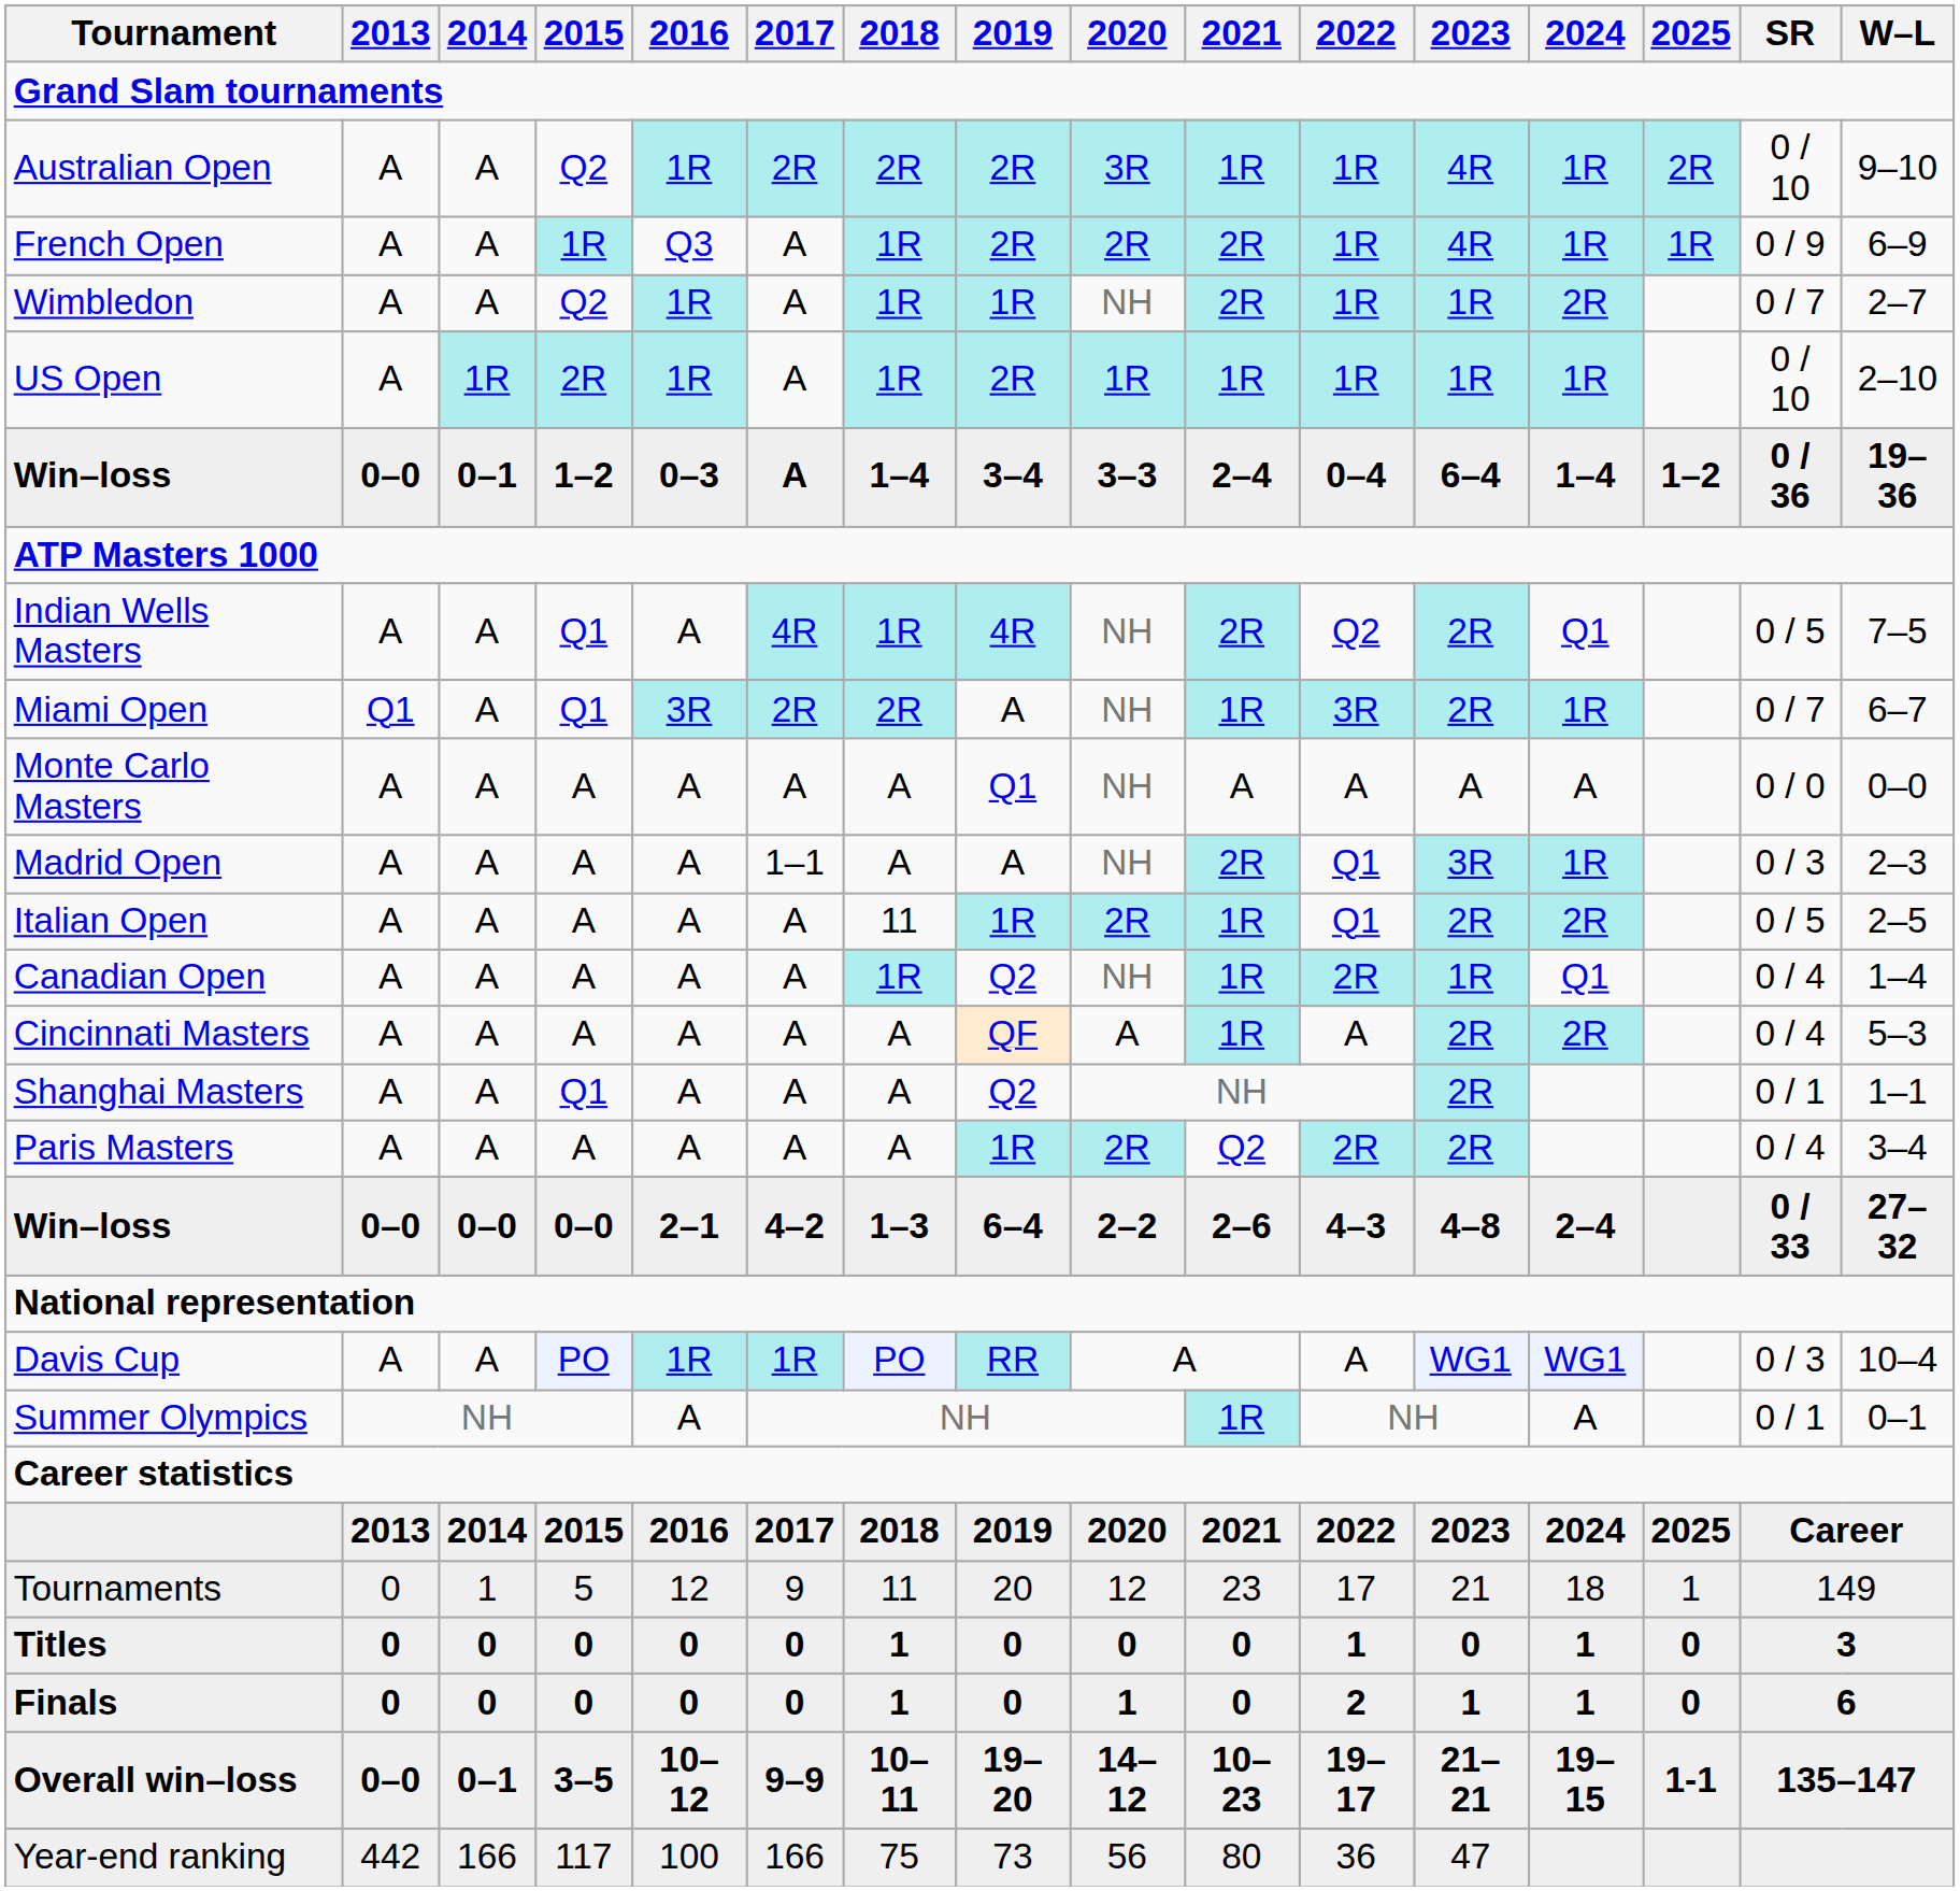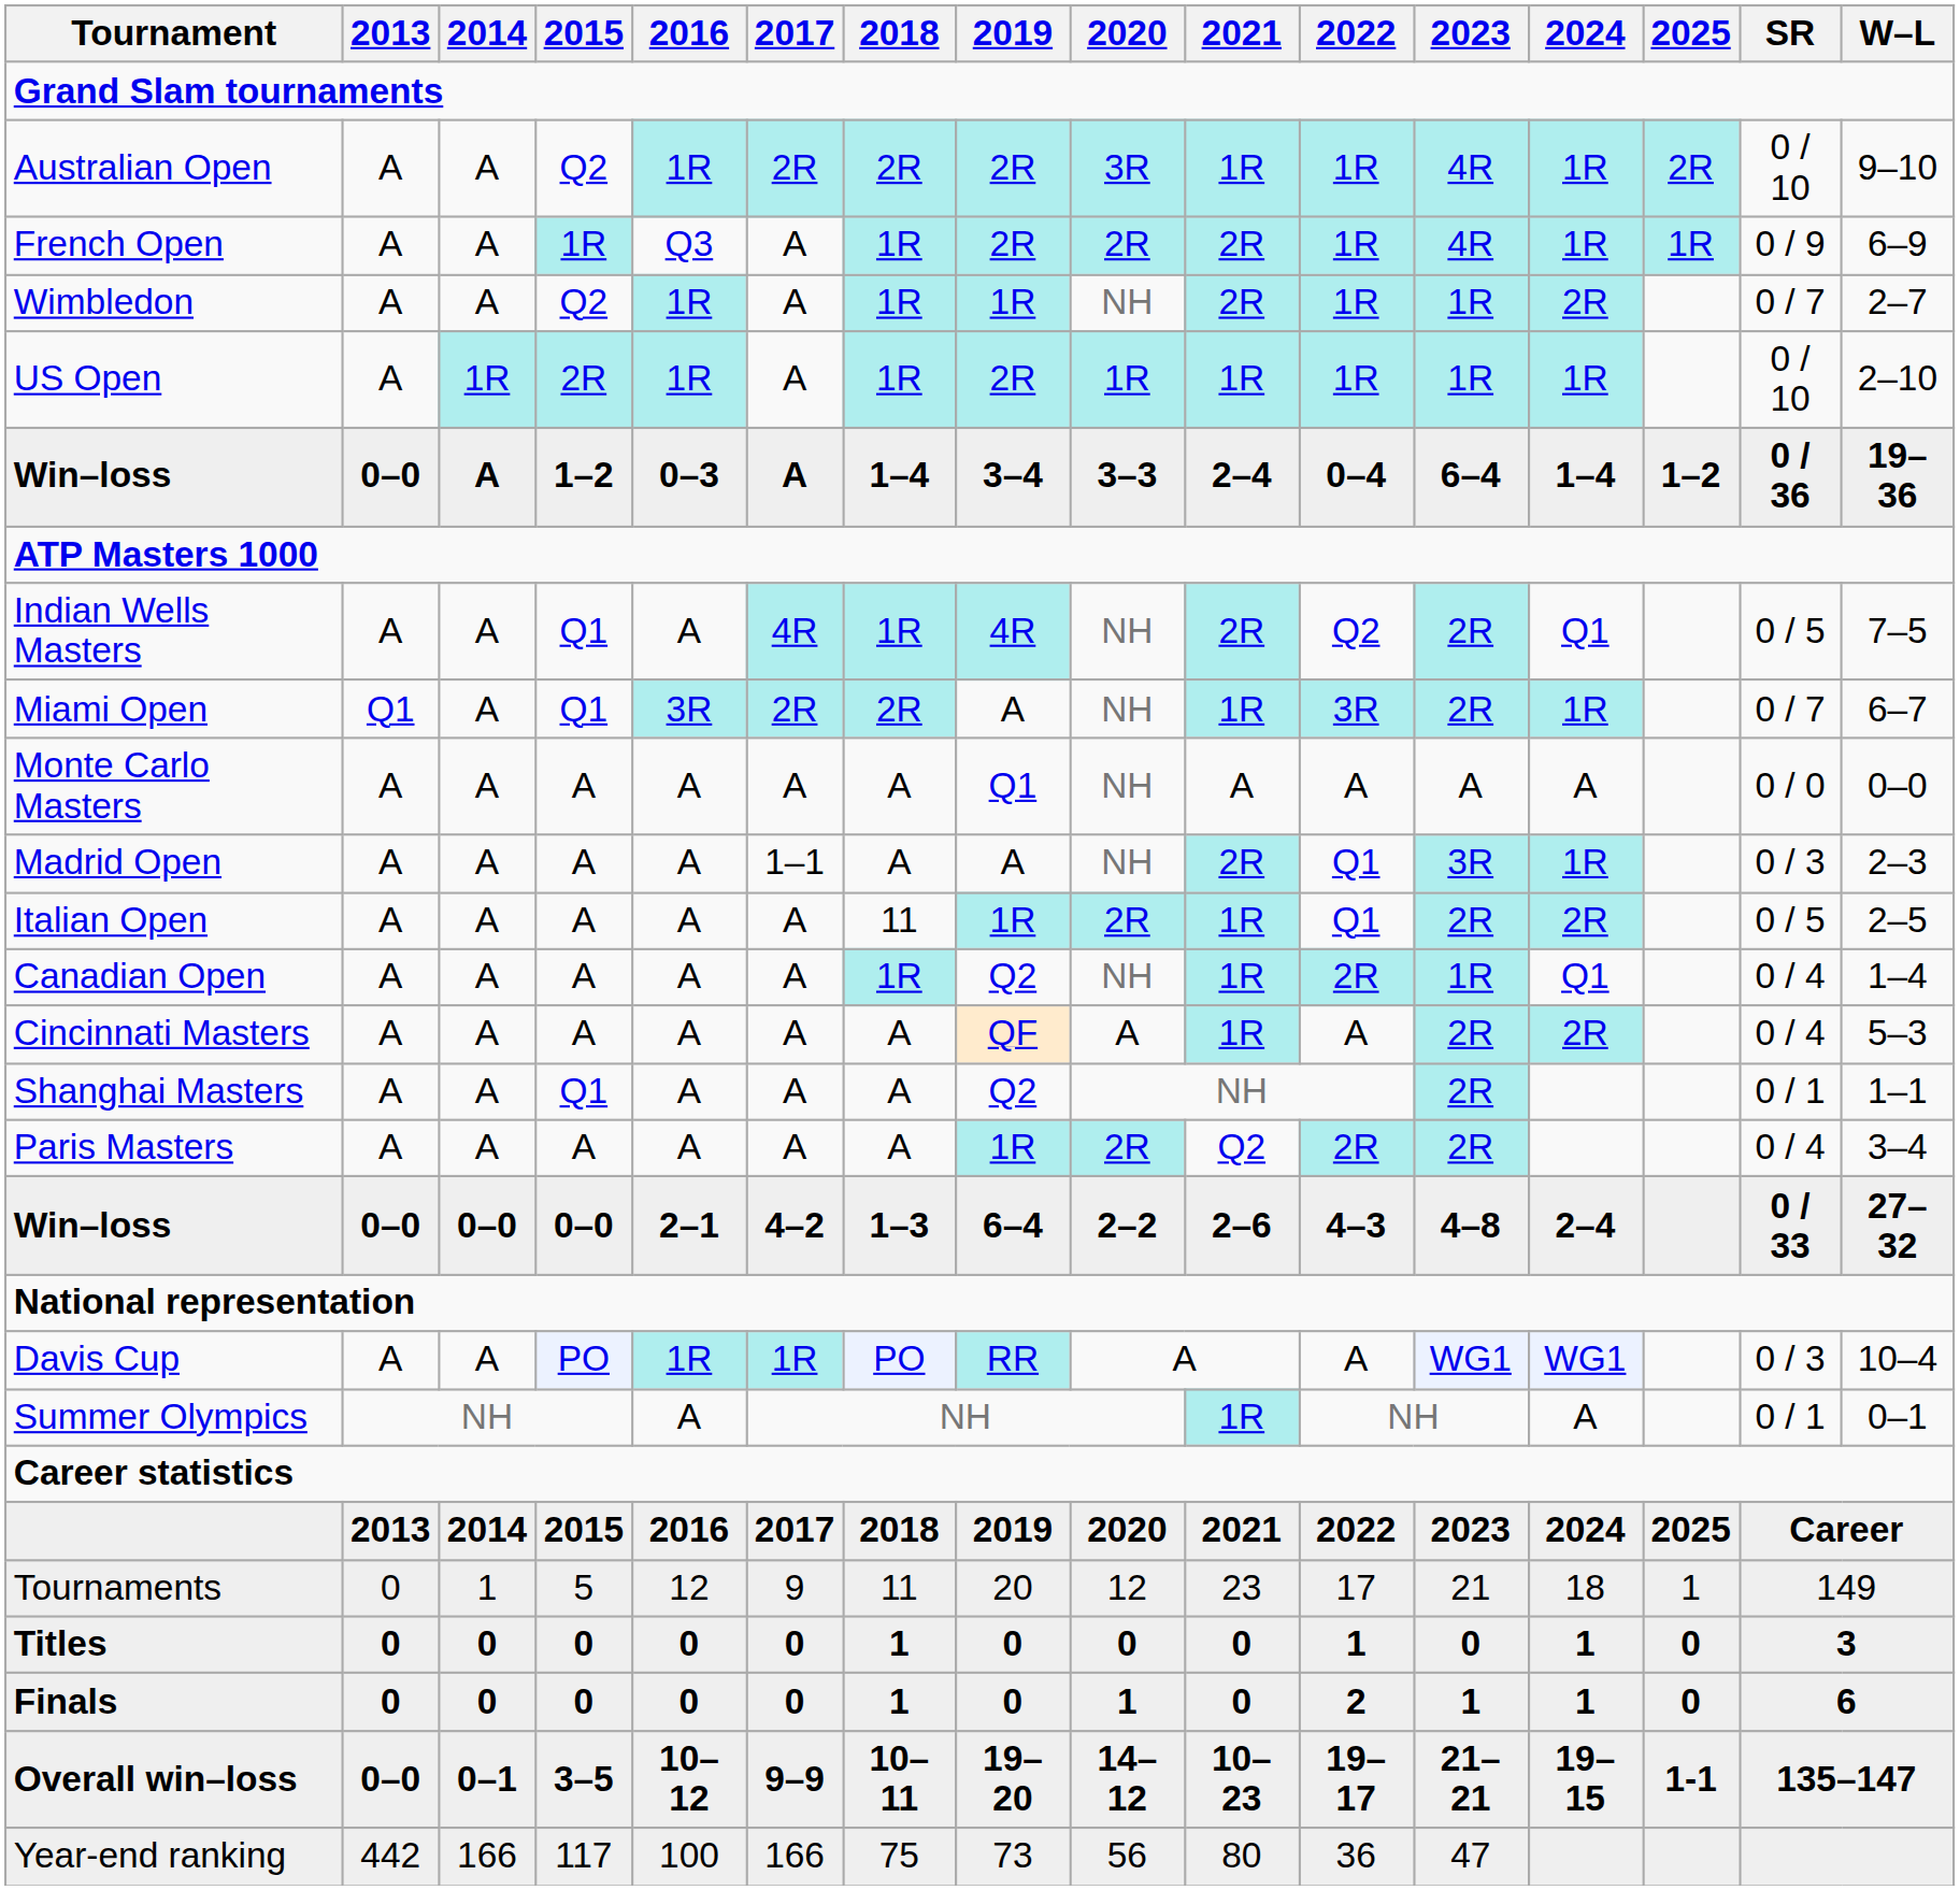 <table class="wikitable" style="text-align:center">
 <tr>
 <th>Tournament</th>
 <th><a href='#'>2013</a></th>
 <th><a href='#'>2014</a></th>
 <th><a href='#'>2015</a></th>
 <th><a href='#'>2016</a></th>
 <th><a href='#'>2017</a></th>
 <th><a href='#'>2018</a></th>
 <th><a href='#'>2019</a></th>
 <th><a href='#'>2020</a></th>
 <th><a href='#'>2021</a></th>
 <th><a href='#'>2022</a></th>
 <th><a href='#'>2023</a></th>
 <th><a href='#'>2024</a></th>
 <th><a href='#'>2025</a></th>
 <th>SR</th>
 <th>W–L</th>
 </tr>
 <tr>
 <td colspan="16" style="text-align:left"><strong><a href='#'>Grand Slam tournaments</a></strong></td>
 </tr>
 <tr>
 <td align=left><a href='#'>Australian Open</a></td>
 <td>A</td>
 <td>A</td>
 <td><a href='#'>Q2</a></td>
 <td style=background:#afeeee><a href='#'>1R</a></td>
 <td style=background:#afeeee><a href='#'>2R</a></td>
 <td style=background:#afeeee><a href='#'>2R</a></td>
 <td style=background:#afeeee><a href='#'>2R</a></td>
 <td style=background:#afeeee><a href='#'>3R</a></td>
 <td style=background:#afeeee><a href='#'>1R</a></td>
 <td style=background:#afeeee><a href='#'>1R</a></td>
 <td style=background:#afeeee><a href='#'>4R</a></td>
 <td style=background:#afeeee><a href='#'>1R</a></td>
 <td style=background:#afeeee><a href='#'>2R</a></td>
 <td>0 / 10</td>
 <td>9–10</td>
 </tr>
 <tr>
 <td align=left><a href='#'>French Open</a></td>
 <td>A</td>
 <td>A</td>
 <td style=background:#afeeee><a href='#'>1R</a></td>
 <td><a href='#'>Q3</a></td>
 <td>A</td>
 <td style=background:#afeeee><a href='#'>1R</a></td>
 <td style=background:#afeeee><a href='#'>2R</a></td>
 <td style=background:#afeeee><a href='#'>2R</a></td>
 <td style=background:#afeeee><a href='#'>2R</a></td>
 <td style=background:#afeeee><a href='#'>1R</a></td>
 <td style=background:#afeeee><a href='#'>4R</a></td>
 <td style=background:#afeeee><a href='#'>1R</a></td>
 <td style=background:#afeeee><a href='#'>1R</a></td>
 <td>0 / 9</td>
 <td>6–9</td>
 </tr>
 <tr>
 <td align=left><a href='#'>Wimbledon</a></td>
 <td>A</td>
 <td>A</td>
 <td><a href='#'>Q2</a></td>
 <td style=background:#afeeee><a href='#'>1R</a></td>
 <td>A</td>
 <td style=background:#afeeee><a href='#'>1R</a></td>
 <td style=background:#afeeee><a href='#'>1R</a></td>
 <td style=color:#767676>NH</td>
 <td style=background:#afeeee><a href='#'>2R</a></td>
 <td style=background:#afeeee><a href='#'>1R</a></td>
 <td style=background:#afeeee><a href='#'>1R</a></td>
 <td style=background:#afeeee><a href='#'>2R</a></td>
 <td></td>
 <td>0 / 7</td>
 <td>2–7</td>
 </tr>
 <tr>
 <td align=left><a href='#'>US Open</a></td>
 <td>A</td>
 <td style=background:#afeeee><a href='#'>1R</a></td>
 <td style=background:#afeeee><a href='#'>2R</a></td>
 <td style=background:#afeeee><a href='#'>1R</a></td>
 <td>A</td>
 <td style=background:#afeeee><a href='#'>1R</a></td>
 <td style=background:#afeeee><a href='#'>2R</a></td>
 <td style=background:#afeeee><a href='#'>1R</a></td>
 <td style=background:#afeeee><a href='#'>1R</a></td>
 <td style=background:#afeeee><a href='#'>1R</a></td>
 <td style=background:#afeeee><a href='#'>1R</a></td>
 <td style=background:#afeeee><a href='#'>1R</a></td>
 <td></td>
 <td>0 / 10</td>
 <td>2–10</td>
 </tr>
 <tr style="font-weight:bold;background:#EFEFEF;">
 <td style=text-align:left>Win–loss</td>
 <td>0–0</td>
-<td>0–1</td>
+<td>A</td>
 <td>1–2</td>
 <td>0–3</td>
 <td>A</td>
 <td>1–4</td>
 <td>3–4</td>
 <td>3–3</td>
 <td>2–4</td>
 <td>0–4</td>
 <td>6–4</td>
 <td>1–4</td>
 <td>1–2</td>
 <td>0 / 36</td>
 <td>19–36</td>
 </tr>
 <tr>
 <td colspan="16" style="text-align:left"><strong><a href='#'>ATP Masters 1000</a></strong></td>
 </tr>
 <tr>
 <td style=text-align:left><a href='#'>Indian Wells Masters</a></td>
 <td>A</td>
 <td>A</td>
 <td><a href='#'>Q1</a></td>
 <td>A</td>
 <td style=background:#afeeee><a href='#'>4R</a></td>
 <td style=background:#afeeee><a href='#'>1R</a></td>
 <td style=background:#afeeee><a href='#'>4R</a></td>
 <td style=color:#767676>NH</td>
 <td style=background:#afeeee><a href='#'>2R</a></td>
 <td><a href='#'>Q2</a></td>
 <td style=background:#afeeee><a href='#'>2R</a></td>
 <td><a href='#'>Q1</a></td>
 <td></td>
 <td>0 / 5</td>
 <td>7–5</td>
 </tr>
 <tr>
 <td style=text-align:left><a href='#'>Miami Open</a></td>
 <td><a href='#'>Q1</a></td>
 <td>A</td>
 <td><a href='#'>Q1</a></td>
 <td style=background:#afeeee><a href='#'>3R</a></td>
 <td style=background:#afeeee><a href='#'>2R</a></td>
 <td style=background:#afeeee><a href='#'>2R</a></td>
 <td>A</td>
 <td style=color:#767676>NH</td>
 <td style=background:#afeeee><a href='#'>1R</a></td>
 <td style=background:#afeeee><a href='#'>3R</a></td>
 <td style=background:#afeeee><a href='#'>2R</a></td>
 <td style=background:#afeeee><a href='#'>1R</a></td>
 <td></td>
 <td>0 / 7</td>
 <td>6–7</td>
 </tr>
 <tr>
 <td style=text-align:left><a href='#'>Monte Carlo Masters</a></td>
 <td>A</td>
 <td>A</td>
 <td>A</td>
 <td>A</td>
 <td>A</td>
 <td>A</td>
 <td><a href='#'>Q1</a></td>
 <td style=color:#767676>NH</td>
 <td>A</td>
 <td>A</td>
 <td>A</td>
 <td>A</td>
 <td></td>
 <td>0 / 0</td>
 <td>0–0</td>
 </tr>
 <tr>
 <td style=text-align:left><a href='#'>Madrid Open</a></td>
 <td>A</td>
 <td>A</td>
 <td>A</td>
 <td>A</td>
 <td>1–1</td>
 <td>A</td>
 <td>A</td>
 <td style=color:#767676>NH</td>
 <td style=background:#afeeee><a href='#'>2R</a></td>
 <td><a href='#'>Q1</a></td>
 <td style=background:#afeeee><a href='#'>3R</a></td>
 <td style=background:#afeeee><a href='#'>1R</a></td>
 <td></td>
 <td>0 / 3</td>
 <td>2–3</td>
 </tr>
 <tr>
 <td style=text-align:left><a href='#'>Italian Open</a></td>
 <td>A</td>
 <td>A</td>
 <td>A</td>
 <td>A</td>
 <td>A</td>
 <td>11</td>
 <td style=background:#afeeee><a href='#'>1R</a></td>
 <td style=background:#afeeee><a href='#'>2R</a></td>
 <td style=background:#afeeee><a href='#'>1R</a></td>
 <td><a href='#'>Q1</a></td>
 <td style=background:#afeeee><a href='#'>2R</a></td>
 <td style=background:#afeeee><a href='#'>2R</a></td>
 <td></td>
 <td>0 / 5</td>
 <td>2–5</td>
 </tr>
 <tr>
 <td style=text-align:left><a href='#'>Canadian Open</a></td>
 <td>A</td>
 <td>A</td>
 <td>A</td>
 <td>A</td>
 <td>A</td>
 <td style=background:#afeeee><a href='#'>1R</a></td>
 <td><a href='#'>Q2</a></td>
 <td style=color:#767676>NH</td>
 <td style=background:#afeeee><a href='#'>1R</a></td>
 <td style=background:#afeeee><a href='#'>2R</a></td>
 <td style=background:#afeeee><a href='#'>1R</a></td>
 <td><a href='#'>Q1</a></td>
 <td></td>
 <td>0 / 4</td>
 <td>1–4</td>
 </tr>
 <tr>
 <td style=text-align:left><a href='#'>Cincinnati Masters</a></td>
 <td>A</td>
 <td>A</td>
 <td>A</td>
 <td>A</td>
 <td>A</td>
 <td>A</td>
 <td style=background:#ffebcd><a href='#'>QF</a></td>
 <td>A</td>
 <td style=background:#afeeee><a href='#'>1R</a></td>
 <td>A</td>
 <td style=background:#afeeee><a href='#'>2R</a></td>
 <td style=background:#afeeee><a href='#'>2R</a></td>
 <td></td>
 <td>0 / 4</td>
 <td>5–3</td>
 </tr>
 <tr>
 <td style=text-align:left><a href='#'>Shanghai Masters</a></td>
 <td>A</td>
 <td>A</td>
 <td><a href='#'>Q1</a></td>
 <td>A</td>
 <td>A</td>
 <td>A</td>
 <td><a href='#'>Q2</a></td>
 <td colspan=3 style=color:#767676>NH</td>
 <td style=background:#afeeee><a href='#'>2R</a></td>
 <td></td>
 <td></td>
 <td>0 / 1</td>
 <td>1–1</td>
 </tr>
 <tr>
 <td style=text-align:left><a href='#'>Paris Masters</a></td>
 <td>A</td>
 <td>A</td>
 <td>A</td>
 <td>A</td>
 <td>A</td>
 <td>A</td>
 <td style=background:#afeeee><a href='#'>1R</a></td>
 <td style=background:#afeeee><a href='#'>2R</a></td>
 <td><a href='#'>Q2</a></td>
 <td style=background:#afeeee><a href='#'>2R</a></td>
 <td style=background:#afeeee><a href='#'>2R</a></td>
 <td></td>
 <td></td>
 <td>0 / 4</td>
 <td>3–4</td>
 </tr>
 <tr style="font-weight:bold;background:#EFEFEF;">
 <td style=text-align:left>Win–loss</td>
 <td>0–0</td>
 <td>0–0</td>
 <td>0–0</td>
 <td>2–1</td>
 <td>4–2</td>
 <td>1–3</td>
 <td>6–4</td>
 <td>2–2</td>
 <td>2–6</td>
 <td>4–3</td>
 <td>4–8</td>
 <td>2–4</td>
 <td></td>
 <td>0 / 33</td>
 <td>27–32</td>
 </tr>
 <tr>
 <td colspan="16" style="text-align:left"><strong>National representation</strong></td>
 </tr>
 <tr>
 <td align=left><a href='#'>Davis Cup</a></td>
 <td>A</td>
 <td>A</td>
 <td style=background:#ecf2ff><a href='#'>PO</a></td>
 <td style=background:#afeeee><a href='#'>1R</a></td>
 <td style=background:#afeeee><a href='#'>1R</a></td>
 <td style=background:#ecf2ff><a href='#'>PO</a></td>
 <td style=background:#afeeee><a href='#'>RR</a></td>
 <td colspan=2>A</td>
 <td>A</td>
 <td style=background:#ecf2ff><a href='#'>WG1</a></td>
 <td style=background:#ecf2ff><a href='#'>WG1</a></td>
 <td></td>
 <td>0 / 3</td>
 <td>10–4</td>
 </tr>
 <tr>
 <td align=left><a href='#'>Summer Olympics</a></td>
 <td colspan=3 style=color:#767676>NH</td>
 <td>A</td>
 <td colspan=4 style=color:#767676>NH</td>
 <td style=background:#afeeee><a href='#'>1R</a></td>
 <td colspan=2 style=color:#767676>NH</td>
 <td>A</td>
 <td></td>
 <td>0 / 1</td>
 <td>0–1</td>
 </tr>
 <tr>
 <td colspan="16" style="text-align:left"><strong>Career statistics</strong></td>
 </tr>
 <tr style="font-weight:bold;background:#EFEFEF;">
 <td></td>
 <td>2013</td>
 <td>2014</td>
 <td>2015</td>
 <td>2016</td>
 <td>2017</td>
 <td>2018</td>
 <td>2019</td>
 <td>2020</td>
 <td>2021</td>
 <td>2022</td>
 <td>2023</td>
 <td>2024</td>
 <td>2025</td>
 <td colspan="2">Career</td>
 </tr>
 <tr style="background:#EFEFEF">
 <td align=left>Tournaments</td>
 <td>0</td>
 <td>1</td>
 <td>5</td>
 <td>12</td>
 <td>9</td>
 <td>11</td>
 <td>20</td>
 <td>12</td>
 <td>23</td>
 <td>17</td>
 <td>21</td>
 <td>18</td>
 <td>1</td>
 <td colspan="2">149</td>
 </tr>
 <tr style="font-weight:bold;background:#EFEFEF;">
 <td style=text-align:left>Titles</td>
 <td>0</td>
 <td>0</td>
 <td>0</td>
 <td>0</td>
 <td>0</td>
 <td>1</td>
 <td>0</td>
 <td>0</td>
 <td>0</td>
 <td>1</td>
 <td>0</td>
 <td>1</td>
 <td>0</td>
 <td colspan="2">3</td>
 </tr>
 <tr style="font-weight:bold;background:#EFEFEF;">
 <td style=text-align:left>Finals</td>
 <td>0</td>
 <td>0</td>
 <td>0</td>
 <td>0</td>
 <td>0</td>
 <td>1</td>
 <td>0</td>
 <td>1</td>
 <td>0</td>
 <td>2</td>
 <td>1</td>
 <td>1</td>
 <td>0</td>
 <td colspan="2">6</td>
 </tr>
 <tr style="font-weight:bold;background:#EFEFEF;">
 <td style=text-align:left>Overall win–loss</td>
 <td>0–0</td>
 <td>0–1</td>
 <td>3–5</td>
 <td>10–12</td>
 <td>9–9</td>
 <td>10–11</td>
 <td>19–20</td>
 <td>14–12</td>
 <td>10–23</td>
 <td>19–17</td>
 <td>21–21</td>
 <td>19–15</td>
 <td>1-1</td>
 <td colspan="2">135–147</td>
 </tr>
 <tr style="background:#EFEFEF">
 <td align=left>Year-end ranking</td>
 <td>442</td>
 <td>166</td>
 <td>117</td>
 <td>100</td>
 <td>166</td>
 <td>75</td>
 <td>73</td>
 <td>56</td>
 <td>80</td>
 <td>36</td>
 <td>47</td>
 <td></td>
 <td></td>
 <td colspan="2"></td>
 </tr>
 </table>
